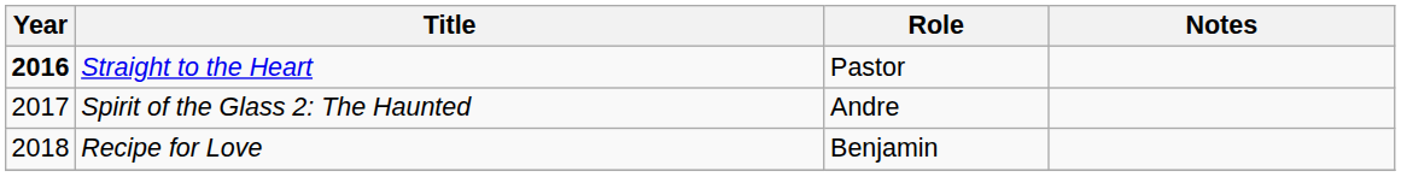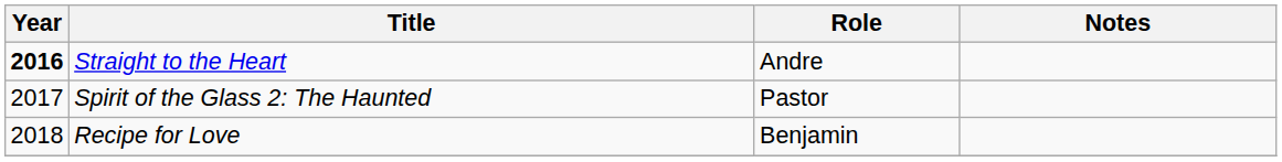 <table class="wikitable sortbale">
 <tr>
 <th style="width:5%;">Year</th>
 <th style="width:auto;">Title</th>
 <th style="width:auto;">Role</th>
 <th style="width:25%;">Notes</th>
 </tr>
 <tr>
 <td><strong>2016</strong></td>
 <td><em><a href='#'>Straight to the Heart</a></em></td>
-<td>Pastor</td>
+<td>Andre</td>
 <td></td>
 </tr>
 <tr>
 <td>2017</td>
 <td><em>Spirit of the Glass 2: The Haunted</em></td>
-<td>Andre</td>
+<td>Pastor</td>
 <td></td>
 </tr>
 <tr>
 <td>2018</td>
 <td><em>Recipe for Love</em></td>
 <td>Benjamin</td>
 <td></td>
 </tr>
 <tr>
 </tr>
 </table>
